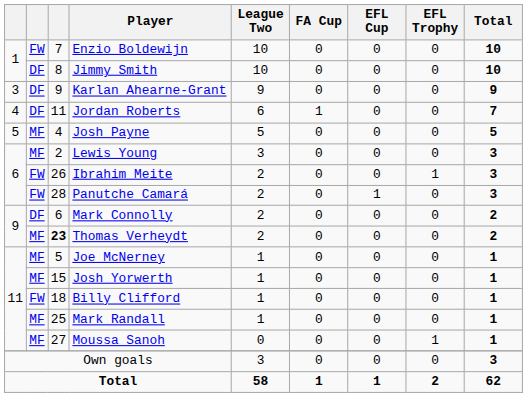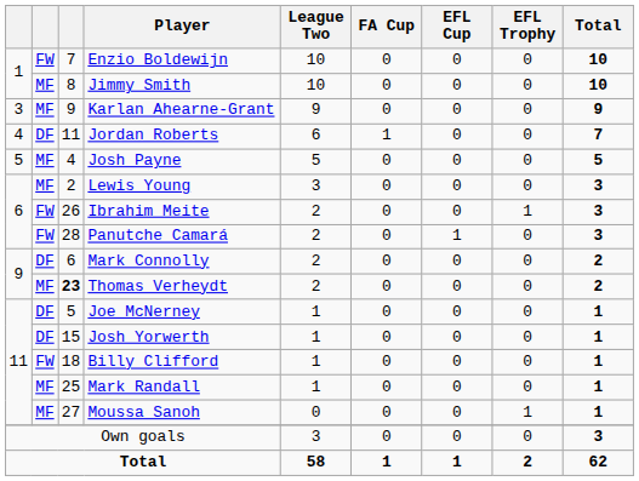 <table class="wikitable sortable" style="font-size: 95%; text-align: center;">
 <tr>
 <th width=10></th>
 <th width=10></th>
 <th width=10></th>
 <th width=150>Player</th>
 <th width=50>League Two</th>
 <th width=50>FA Cup</th>
 <th width=50>EFL Cup</th>
 <th width=50>EFL Trophy</th>
 <th width=50>Total</th>
 </tr>
 <tr>
 <td rowspan="2">1</td>
 <td><a href='#'>FW</a></td>
 <td>7</td>
 <td align=left> <a href='#'>Enzio Boldewijn</a></td>
 <td>10</td>
 <td>0</td>
 <td>0</td>
 <td>0</td>
 <td><strong>10</strong></td>
 </tr>
 <tr>
-<td><a href='#'>DF</a></td>
+<td><a href='#'>MF</a></td>
 <td>8</td>
 <td align=left> <a href='#'>Jimmy Smith</a></td>
 <td>10</td>
 <td>0</td>
 <td>0</td>
 <td>0</td>
 <td><strong>10</strong></td>
 </tr>
 <tr>
 <td>3</td>
-<td><a href='#'>DF</a></td>
+<td><a href='#'>MF</a></td>
 <td>9</td>
 <td align=left> <a href='#'>Karlan Ahearne-Grant</a></td>
 <td>9</td>
 <td>0</td>
 <td>0</td>
 <td>0</td>
 <td><strong>9</strong></td>
 </tr>
 <tr>
 <td>4</td>
 <td><a href='#'>DF</a></td>
 <td>11</td>
 <td align=left> <a href='#'>Jordan Roberts</a></td>
 <td>6</td>
 <td>1</td>
 <td>0</td>
 <td>0</td>
 <td><strong>7</strong></td>
 </tr>
 <tr>
 <td>5</td>
 <td><a href='#'>MF</a></td>
 <td>4</td>
 <td align=left> <a href='#'>Josh Payne</a></td>
 <td>5</td>
 <td>0</td>
 <td>0</td>
 <td>0</td>
 <td><strong>5</strong></td>
 </tr>
 <tr>
 <td rowspan="3">6</td>
 <td><a href='#'>MF</a></td>
 <td>2</td>
 <td align=left> <a href='#'>Lewis Young</a></td>
 <td>3</td>
 <td>0</td>
 <td>0</td>
 <td>0</td>
 <td><strong>3</strong></td>
 </tr>
 <tr>
 <td><a href='#'>FW</a></td>
 <td>26</td>
 <td align=left> <a href='#'>Ibrahim Meite</a></td>
 <td>2</td>
 <td>0</td>
 <td>0</td>
 <td>1</td>
 <td><strong>3</strong></td>
 </tr>
 <tr>
 <td><a href='#'>FW</a></td>
 <td>28</td>
 <td align=left> <a href='#'>Panutche Camará</a></td>
 <td>2</td>
 <td>0</td>
 <td>1</td>
 <td>0</td>
 <td><strong>3</strong></td>
 </tr>
 <tr>
 <td rowspan="2">9</td>
 <td><a href='#'>DF</a></td>
 <td>6</td>
 <td align=left> <a href='#'>Mark Connolly</a></td>
 <td>2</td>
 <td>0</td>
 <td>0</td>
 <td>0</td>
 <td><strong>2</strong></td>
 </tr>
 <tr>
 <td><a href='#'>MF</a></td>
 <td><strong>23</strong></td>
 <td align=left> <a href='#'>Thomas Verheydt</a></td>
 <td>2</td>
 <td>0</td>
 <td>0</td>
 <td>0</td>
 <td><strong>2</strong></td>
 </tr>
 <tr>
 <td rowspan="5">11</td>
-<td><a href='#'>MF</a></td>
+<td><a href='#'>DF</a></td>
 <td>5</td>
 <td align=left> <a href='#'>Joe McNerney</a></td>
 <td>1</td>
 <td>0</td>
 <td>0</td>
 <td>0</td>
 <td><strong>1</strong></td>
 </tr>
 <tr>
-<td><a href='#'>MF</a></td>
+<td><a href='#'>DF</a></td>
 <td>15</td>
 <td align=left> <a href='#'>Josh Yorwerth</a></td>
 <td>1</td>
 <td>0</td>
 <td>0</td>
 <td>0</td>
 <td><strong>1</strong></td>
 </tr>
 <tr>
 <td><a href='#'>FW</a></td>
 <td>18</td>
 <td align=left> <a href='#'>Billy Clifford</a></td>
 <td>1</td>
 <td>0</td>
 <td>0</td>
 <td>0</td>
 <td><strong>1</strong></td>
 </tr>
 <tr>
 <td><a href='#'>MF</a></td>
 <td>25</td>
 <td align=left> <a href='#'>Mark Randall</a></td>
 <td>1</td>
 <td>0</td>
 <td>0</td>
 <td>0</td>
 <td><strong>1</strong></td>
 </tr>
 <tr>
 <td><a href='#'>MF</a></td>
 <td>27</td>
 <td align=left> <a href='#'>Moussa Sanoh</a></td>
 <td>0</td>
 <td>0</td>
 <td>0</td>
 <td>1</td>
 <td><strong>1</strong></td>
 </tr>
 <tr>
 </tr>
 <tr class="sortbottom">
 <td colspan="4">Own goals</td>
 <td>3</td>
 <td>0</td>
 <td>0</td>
 <td>0</td>
 <td><strong>3</strong></td>
 </tr>
 <tr class="sortbottom">
 <td colspan=4><strong>Total</strong></td>
 <td><strong>58</strong></td>
 <td><strong>1</strong></td>
 <td><strong>1</strong></td>
 <td><strong>2</strong></td>
 <td><strong>62</strong></td>
 </tr>
 </table>
